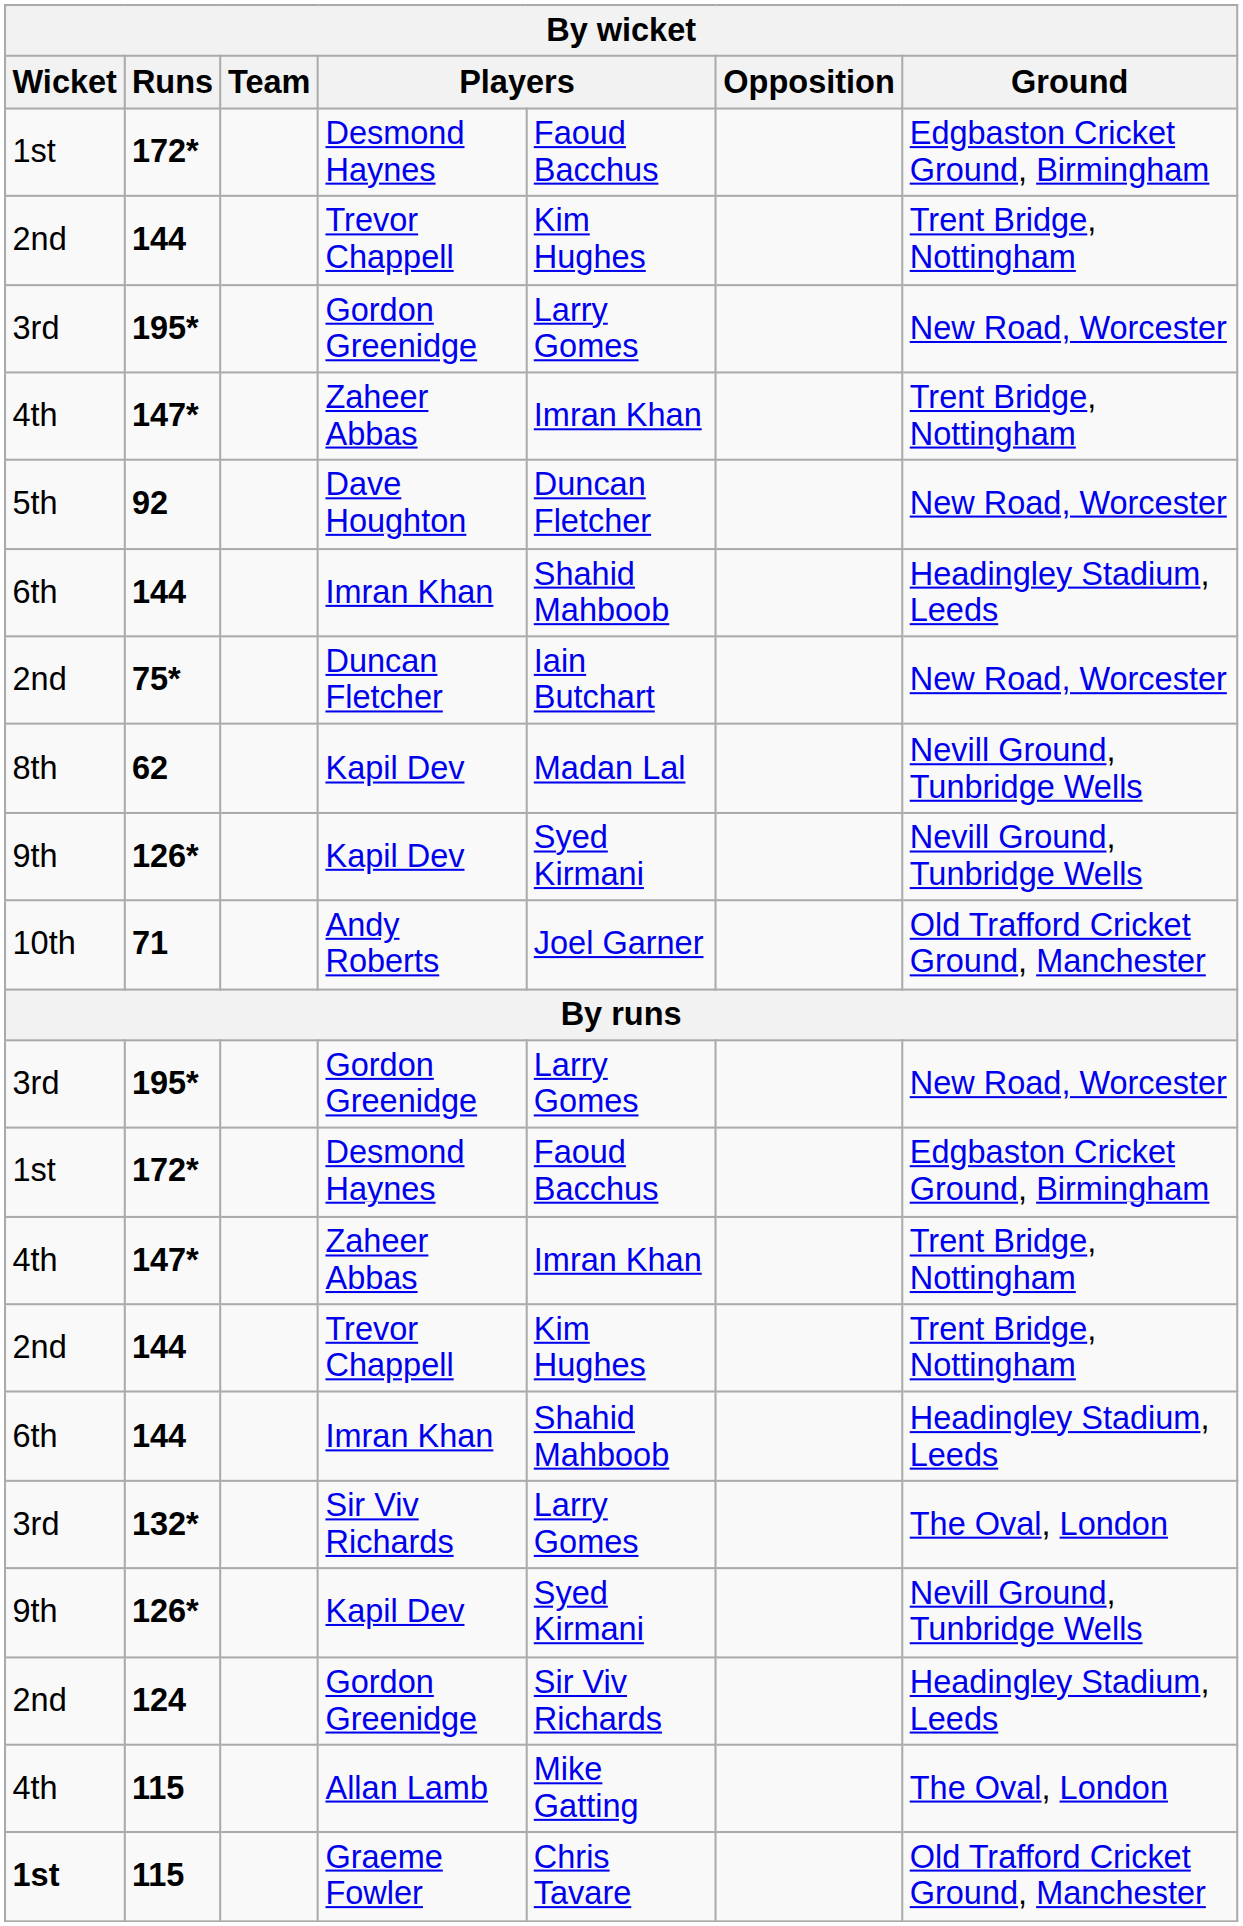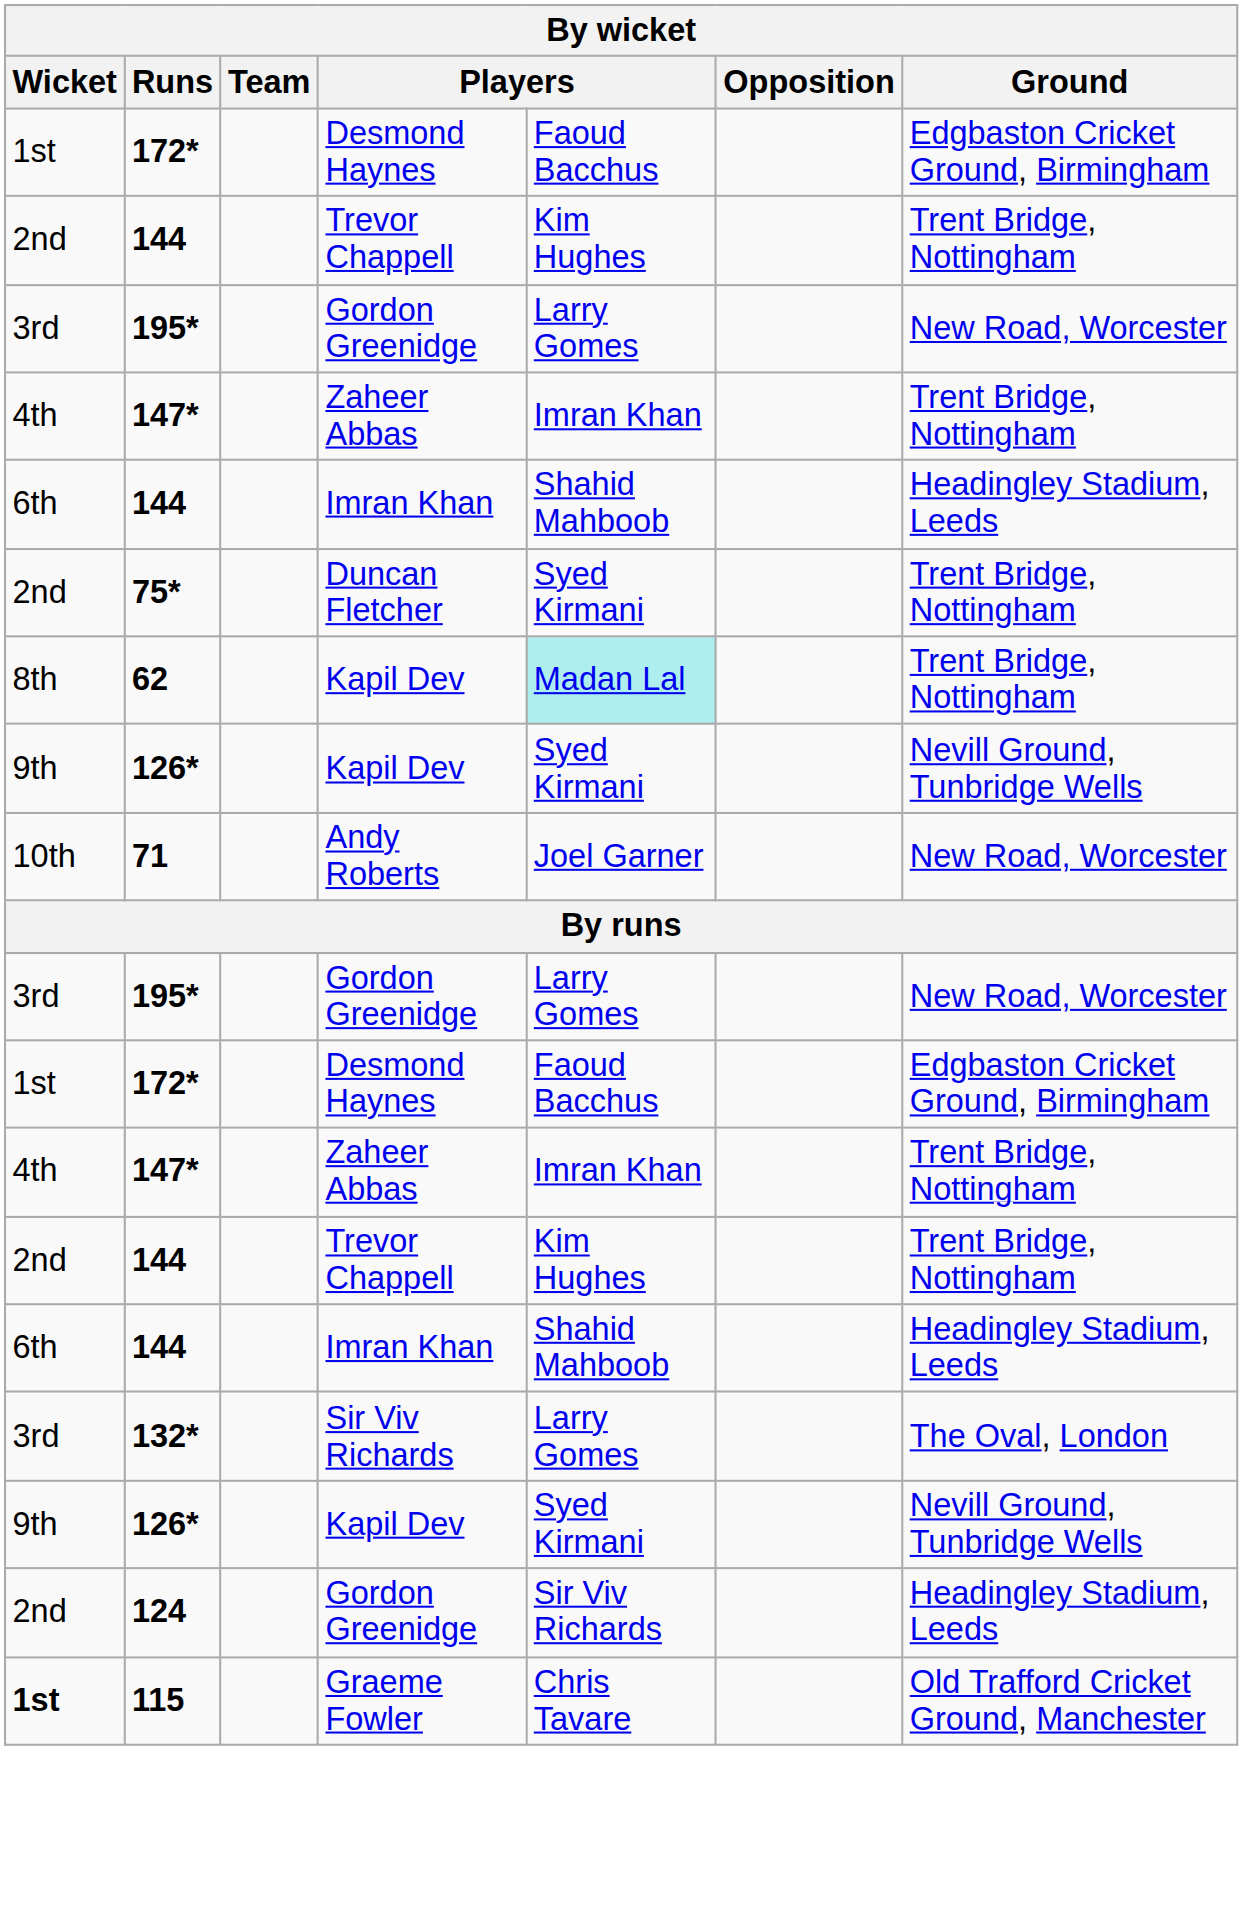 <table class="wikitable">
 <tr>
 <th colspan="7">By wicket</th>
 </tr>
 <tr>
 <th>Wicket</th>
 <th>Runs</th>
 <th>Team</th>
 <th colspan="2">Players</th>
 <th>Opposition</th>
 <th>Ground</th>
 </tr>
 <tr>
 <td>1st</td>
 <td><strong>172*</strong></td>
 <td></td>
 <td><a href='#'>Desmond Haynes</a></td>
 <td><a href='#'>Faoud Bacchus</a></td>
 <td></td>
 <td><a href='#'>Edgbaston Cricket Ground</a>, <a href='#'>Birmingham</a></td>
 </tr>
 <tr>
 <td>2nd</td>
 <td><strong>144</strong></td>
 <td></td>
 <td><a href='#'>Trevor Chappell</a></td>
 <td><a href='#'>Kim Hughes</a></td>
 <td></td>
 <td><a href='#'>Trent Bridge</a>, <a href='#'>Nottingham</a></td>
 </tr>
 <tr>
 <td>3rd</td>
 <td><strong>195*</strong></td>
 <td></td>
 <td><a href='#'>Gordon Greenidge</a></td>
 <td><a href='#'>Larry Gomes</a></td>
 <td></td>
 <td><a href='#'>New Road, Worcester</a></td>
 </tr>
 <tr>
 <td>4th</td>
 <td><strong>147*</strong></td>
 <td></td>
 <td><a href='#'>Zaheer Abbas</a></td>
 <td><a href='#'>Imran Khan</a></td>
 <td></td>
 <td><a href='#'>Trent Bridge</a>, <a href='#'>Nottingham</a></td>
 </tr>
 <tr>
-<td>5th</td>
-<td><strong>92</strong></td>
-<td></td>
-<td><a href='#'>Dave Houghton</a></td>
-<td><a href='#'>Duncan Fletcher</a></td>
-<td></td>
-<td><a href='#'>New Road, Worcester</a></td>
-</tr>
-<tr>
 <td>6th</td>
 <td><strong>144</strong></td>
 <td></td>
 <td><a href='#'>Imran Khan</a></td>
 <td><a href='#'>Shahid Mahboob</a></td>
 <td></td>
 <td><a href='#'>Headingley Stadium</a>, <a href='#'>Leeds</a></td>
 </tr>
 <tr>
 <td>2nd</td>
 <td><strong>75*</strong></td>
 <td></td>
 <td><a href='#'>Duncan Fletcher</a></td>
-<td><a href='#'>Iain Butchart</a></td>
+<td><a href='#'>Syed Kirmani</a></td>
 <td></td>
-<td><a href='#'>New Road, Worcester</a></td>
+<td><a href='#'>Trent Bridge</a>, <a href='#'>Nottingham</a></td>
 </tr>
 <tr>
 <td>8th</td>
 <td><strong>62</strong></td>
 <td></td>
 <td><a href='#'>Kapil Dev</a></td>
-<td><a href='#'>Madan Lal</a></td>
+<td style="background: paleturquoise;"><a href='#'>Madan Lal</a></td>
 <td></td>
-<td><a href='#'>Nevill Ground</a>, <a href='#'>Tunbridge Wells</a></td>
+<td><a href='#'>Trent Bridge</a>, <a href='#'>Nottingham</a></td>
 </tr>
 <tr>
 <td>9th</td>
 <td><strong>126*</strong></td>
 <td></td>
 <td><a href='#'>Kapil Dev</a></td>
 <td><a href='#'>Syed Kirmani</a></td>
 <td></td>
 <td><a href='#'>Nevill Ground</a>, <a href='#'>Tunbridge Wells</a></td>
 </tr>
 <tr>
 <td>10th</td>
 <td><strong>71</strong></td>
 <td></td>
 <td><a href='#'>Andy Roberts</a></td>
 <td><a href='#'>Joel Garner</a></td>
 <td></td>
-<td><a href='#'>Old Trafford Cricket Ground</a>, <a href='#'>Manchester</a></td>
+<td><a href='#'>New Road, Worcester</a></td>
 </tr>
 <tr>
 <th colspan="7">By runs</th>
 </tr>
 <tr>
 <td>3rd</td>
 <td><strong>195*</strong></td>
 <td></td>
 <td><a href='#'>Gordon Greenidge</a></td>
 <td><a href='#'>Larry Gomes</a></td>
 <td></td>
 <td><a href='#'>New Road, Worcester</a></td>
 </tr>
 <tr>
 <td>1st</td>
 <td><strong>172*</strong></td>
 <td></td>
 <td><a href='#'>Desmond Haynes</a></td>
 <td><a href='#'>Faoud Bacchus</a></td>
 <td></td>
 <td><a href='#'>Edgbaston Cricket Ground</a>, <a href='#'>Birmingham</a></td>
 </tr>
 <tr>
 <td>4th</td>
 <td><strong>147*</strong></td>
 <td></td>
 <td><a href='#'>Zaheer Abbas</a></td>
 <td><a href='#'>Imran Khan</a></td>
 <td></td>
 <td><a href='#'>Trent Bridge</a>, <a href='#'>Nottingham</a></td>
 </tr>
 <tr>
 <td>2nd</td>
 <td><strong>144</strong></td>
 <td></td>
 <td><a href='#'>Trevor Chappell</a></td>
 <td><a href='#'>Kim Hughes</a></td>
 <td></td>
 <td><a href='#'>Trent Bridge</a>, <a href='#'>Nottingham</a></td>
 </tr>
 <tr>
 <td>6th</td>
 <td><strong>144</strong></td>
 <td></td>
 <td><a href='#'>Imran Khan</a></td>
 <td><a href='#'>Shahid Mahboob</a></td>
 <td></td>
 <td><a href='#'>Headingley Stadium</a>, <a href='#'>Leeds</a></td>
 </tr>
 <tr>
 <td>3rd</td>
 <td><strong>132*</strong></td>
 <td></td>
 <td><a href='#'>Sir Viv Richards</a></td>
 <td><a href='#'>Larry Gomes</a></td>
 <td></td>
 <td><a href='#'>The Oval</a>, <a href='#'>London</a></td>
 </tr>
 <tr>
 <td>9th</td>
 <td><strong>126*</strong></td>
 <td></td>
 <td><a href='#'>Kapil Dev</a></td>
 <td><a href='#'>Syed Kirmani</a></td>
 <td></td>
 <td><a href='#'>Nevill Ground</a>, <a href='#'>Tunbridge Wells</a></td>
 </tr>
 <tr>
 <td>2nd</td>
 <td><strong>124</strong></td>
 <td></td>
 <td><a href='#'>Gordon Greenidge</a></td>
 <td><a href='#'>Sir Viv Richards</a></td>
 <td></td>
 <td><a href='#'>Headingley Stadium</a>, <a href='#'>Leeds</a></td>
 </tr>
 <tr>
-<td>4th</td>
-<td><strong>115</strong></td>
-<td></td>
-<td><a href='#'>Allan Lamb</a></td>
-<td><a href='#'>Mike Gatting</a></td>
-<td></td>
-<td><a href='#'>The Oval</a>, <a href='#'>London</a></td>
-</tr>
-<tr>
 <td><strong>1st</strong></td>
 <td><strong>115</strong></td>
 <td></td>
 <td><a href='#'>Graeme Fowler</a></td>
 <td><a href='#'>Chris Tavare</a></td>
 <td></td>
 <td><a href='#'>Old Trafford Cricket Ground</a>, <a href='#'>Manchester</a></td>
 </tr>
 </table>
